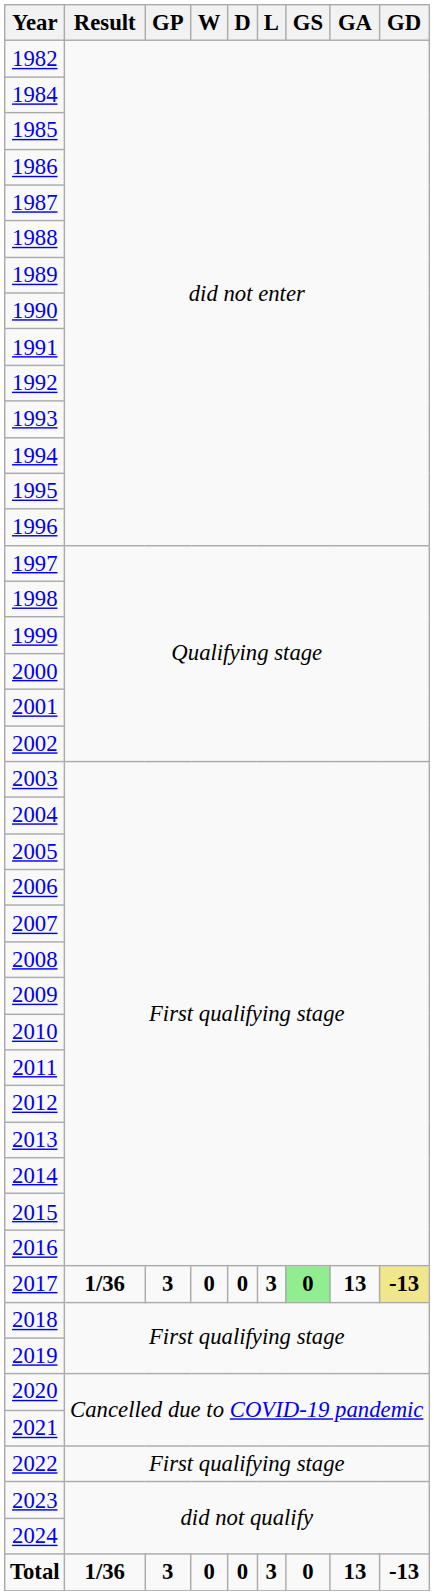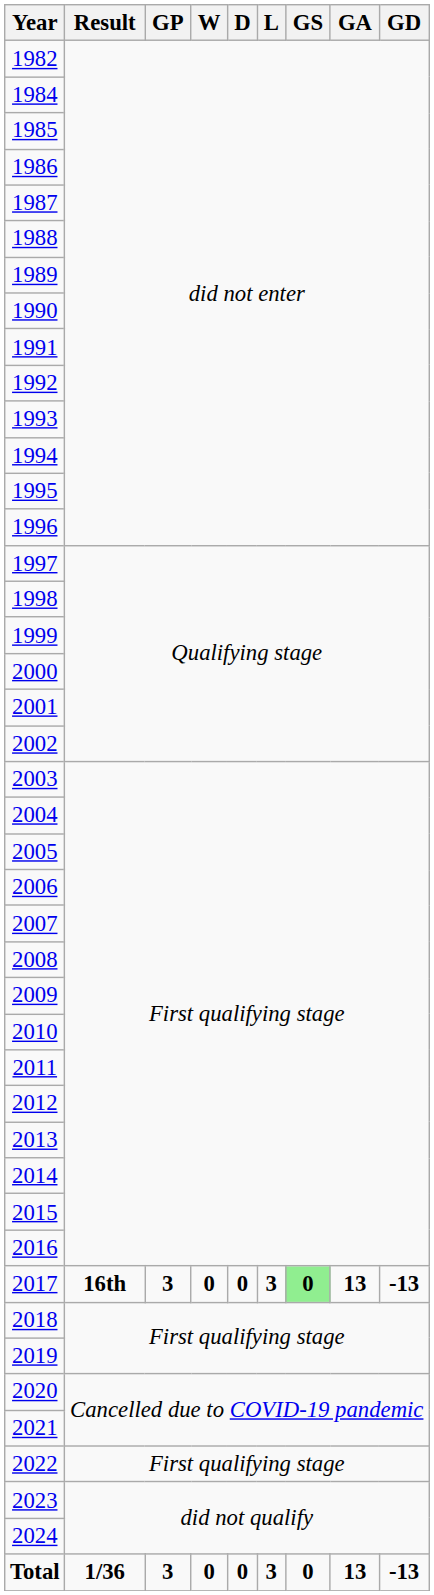 <table class="wikitable" style="text-align: center;">
 <tr>
 <th>Year</th>
 <th>Result</th>
 <th>GP</th>
 <th>W</th>
 <th>D</th>
 <th>L</th>
 <th>GS</th>
 <th>GA</th>
 <th>GD</th>
 </tr>
 <tr>
 <td> <a href='#'>1982</a></td>
 <td rowspan="14" colspan="9"><em>did not enter</em></td>
 </tr>
 <tr>
 <td> <a href='#'>1984</a></td>
 </tr>
 <tr>
 <td> <a href='#'>1985</a></td>
 </tr>
 <tr>
 <td> <a href='#'>1986</a></td>
 </tr>
 <tr>
 <td> <a href='#'>1987</a></td>
 </tr>
 <tr>
 <td> <a href='#'>1988</a></td>
 </tr>
 <tr>
 <td> <a href='#'>1989</a></td>
 </tr>
 <tr>
 <td> <a href='#'>1990</a></td>
 </tr>
 <tr>
 <td> <a href='#'>1991</a></td>
 </tr>
 <tr>
 <td> <a href='#'>1992</a></td>
 </tr>
 <tr>
 <td> <a href='#'>1993</a></td>
 </tr>
 <tr>
 <td> <a href='#'>1994</a></td>
 </tr>
 <tr>
 <td> <a href='#'>1995</a></td>
 </tr>
 <tr>
 <td> <a href='#'>1996</a></td>
 </tr>
 <tr>
 <td> <a href='#'>1997</a></td>
 <td rowspan="6" colspan="9"><em>Qualifying stage</em></td>
 </tr>
 <tr>
 <td> <a href='#'>1998</a></td>
 </tr>
 <tr>
 <td> <a href='#'>1999</a></td>
 </tr>
 <tr>
 <td> <a href='#'>2000</a></td>
 </tr>
 <tr>
 <td> <a href='#'>2001</a></td>
 </tr>
 <tr>
 <td> <a href='#'>2002</a></td>
 </tr>
 <tr>
 <td> <a href='#'>2003</a></td>
 <td rowspan="14" colspan="9"><em>First qualifying stage</em></td>
 </tr>
 <tr>
 <td> <a href='#'>2004</a></td>
 </tr>
 <tr>
 <td> <a href='#'>2005</a></td>
 </tr>
 <tr>
 <td> <a href='#'>2006</a></td>
 </tr>
 <tr>
 <td> <a href='#'>2007</a></td>
 </tr>
 <tr>
 <td> <a href='#'>2008</a></td>
 </tr>
 <tr>
 <td> <a href='#'>2009</a></td>
 </tr>
 <tr>
 <td> <a href='#'>2010</a></td>
 </tr>
 <tr>
 <td> <a href='#'>2011</a></td>
 </tr>
 <tr>
 <td> <a href='#'>2012</a></td>
 </tr>
 <tr>
 <td> <a href='#'>2013</a></td>
 </tr>
 <tr>
 <td> <a href='#'>2014</a></td>
 </tr>
 <tr>
 <td> <a href='#'>2015</a></td>
 </tr>
 <tr>
 <td> <a href='#'>2016</a></td>
 </tr>
 <tr>
 <td> <a href='#'>2017</a></td>
-<td><strong>1/36</strong></td>
+<td><strong>16th</strong></td>
 <td><strong>3</strong></td>
 <td><strong>0</strong></td>
 <td><strong>0</strong></td>
 <td><strong>3</strong></td>
 <td style="background: lightgreen;"><strong>0</strong></td>
 <td><strong>13</strong></td>
-<td style="background: khaki;"><strong>-13</strong></td>
+<td><strong>-13</strong></td>
 </tr>
 <tr>
 <td> <a href='#'>2018</a></td>
 <td rowspan=2 colspan="9"><em>First qualifying stage</em></td>
 </tr>
 <tr>
 <td> <a href='#'>2019</a></td>
 </tr>
 <tr>
 <td> <a href='#'>2020</a></td>
 <td rowspan=2 colspan=8><em>Cancelled due to <a href='#'>COVID-19 pandemic</a></em></td>
 </tr>
 <tr>
 <td> <a href='#'>2021</a></td>
 </tr>
 <tr>
 <td> <a href='#'>2022</a></td>
 <td colspan="9"><em>First qualifying stage</em></td>
 </tr>
 <tr>
 <td> <a href='#'>2023</a></td>
 <td rowspan=2 colspan=8><em>did not qualify</em></td>
 </tr>
 <tr>
 <td> <a href='#'>2024</a></td>
 </tr>
 <tr>
 <td><strong>Total</strong></td>
 <td><strong>1/36</strong></td>
 <td><strong>3</strong></td>
 <td><strong>0</strong></td>
 <td><strong>0</strong></td>
 <td><strong>3</strong></td>
 <td><strong>0</strong></td>
 <td><strong>13</strong></td>
 <td><strong>-13</strong></td>
 </tr>
 </table>
